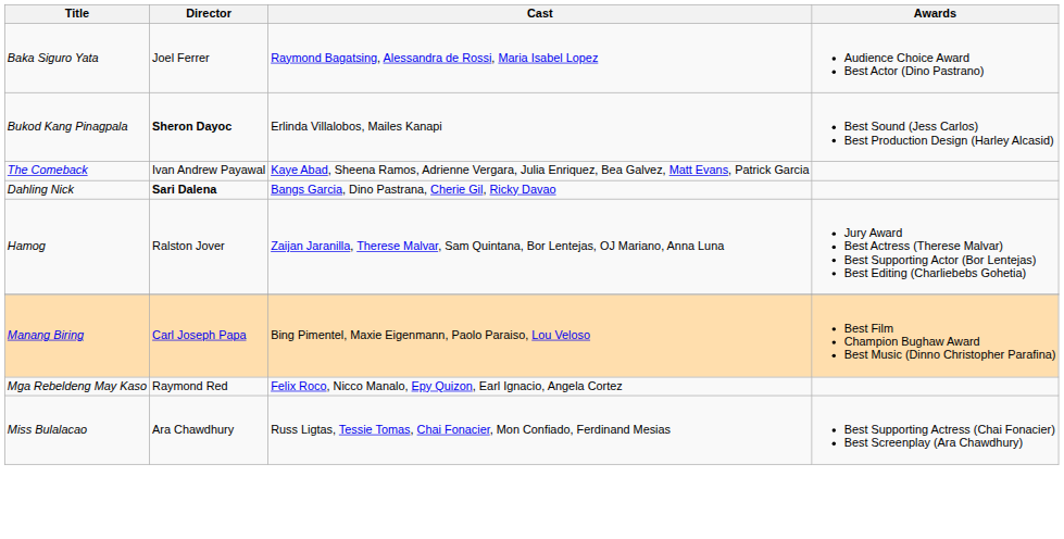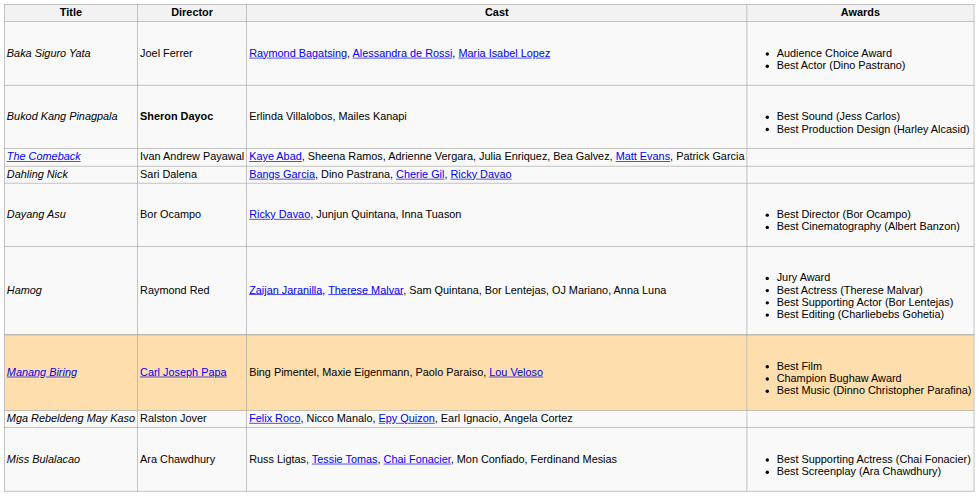 <table class="wikitable">
 <tr>
 <th>Title</th>
 <th>Director</th>
 <th>Cast</th>
 <th>Awards</th>
 </tr>
 <tr>
 <td><em>Baka Siguro Yata</em></td>
 <td>Joel Ferrer</td>
 <td><a href='#'>Raymond Bagatsing</a>, <a href='#'>Alessandra de Rossi</a>, <a href='#'>Maria Isabel Lopez</a></td>
 <td><br><ul><li>Audience Choice Award</li><li>Best Actor (Dino Pastrano)</li></ul></td>
 </tr>
 <tr>
 <td><em>Bukod Kang Pinagpala</em></td>
 <td><strong>Sheron Dayoc</strong></td>
 <td>Erlinda Villalobos, Mailes Kanapi</td>
 <td><br><ul><li>Best Sound (Jess Carlos)</li><li>Best Production Design (Harley Alcasid)</li></ul></td>
 </tr>
 <tr>
 <td><em><a href='#'>The Comeback</a></em></td>
 <td>Ivan Andrew Payawal</td>
 <td><a href='#'>Kaye Abad</a>, Sheena Ramos, Adrienne Vergara, Julia Enriquez, Bea Galvez, <a href='#'>Matt Evans</a>, Patrick Garcia</td>
 <td></td>
 </tr>
 <tr>
 <td><em>Dahling Nick</em></td>
-<td><strong>Sari Dalena</strong></td>
+<td>Sari Dalena</td>
 <td><a href='#'>Bangs Garcia</a>, Dino Pastrana, <a href='#'>Cherie Gil</a>, <a href='#'>Ricky Davao</a></td>
 <td></td>
 </tr>
 <tr>
+<td><em>Dayang Asu</em></td>
+<td>Bor Ocampo</td>
+<td><a href='#'>Ricky Davao</a>, Junjun Quintana, Inna Tuason</td>
+<td><br><ul><li>Best Director (Bor Ocampo)</li><li>Best Cinematography (Albert Banzon)</li></ul></td>
+</tr>
+<tr>
 <td><em>Hamog</em></td>
-<td>Ralston Jover</td>
+<td>Raymond Red</td>
 <td><a href='#'>Zaijan Jaranilla</a>, <a href='#'>Therese Malvar</a>, Sam Quintana, Bor Lentejas, OJ Mariano, Anna Luna</td>
 <td><br><ul><li>Jury Award</li><li>Best Actress (Therese Malvar)</li><li>Best Supporting Actor (Bor Lentejas)</li><li>Best Editing (Charliebebs Gohetia)</li></ul></td>
 </tr>
 <tr>
 </tr>
 <tr style="background:#FFDEAD;">
 <td><em><a href='#'>Manang Biring</a></em></td>
 <td><a href='#'>Carl Joseph Papa</a></td>
 <td>Bing Pimentel, Maxie Eigenmann, Paolo Paraiso, <a href='#'>Lou Veloso</a></td>
 <td><br><ul><li>Best Film</li><li>Champion Bughaw Award</li><li>Best Music (Dinno Christopher Parafina)</li></ul></td>
 </tr>
 <tr>
 <td><em>Mga Rebeldeng May Kaso</em></td>
-<td>Raymond Red</td>
+<td>Ralston Jover</td>
 <td><a href='#'>Felix Roco</a>, Nicco Manalo, <a href='#'>Epy Quizon</a>, Earl Ignacio, Angela Cortez</td>
 <td></td>
 </tr>
 <tr>
 <td><em>Miss Bulalacao</em></td>
 <td>Ara Chawdhury</td>
 <td>Russ Ligtas, <a href='#'>Tessie Tomas</a>, <a href='#'>Chai Fonacier</a>, Mon Confiado, Ferdinand Mesias</td>
 <td><br><ul><li>Best Supporting Actress (Chai Fonacier)</li><li>Best Screenplay (Ara Chawdhury)</li></ul></td>
 </tr>
 </table>
